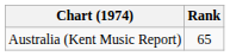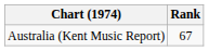 <table class="wikitable sortable">
 <tr>
 <th>Chart (1974)</th>
 <th>Rank</th>
 </tr>
 <tr>
 <td>Australia (Kent Music Report)</td>
-<td style="text-align:center;">65</td>
+<td style="text-align:center;">67</td>
 </tr>
 </table>
